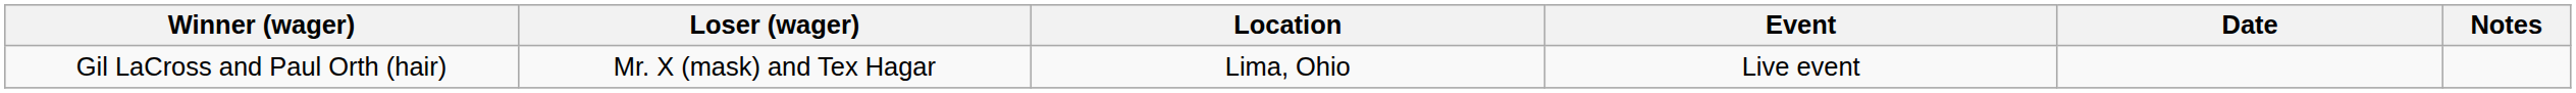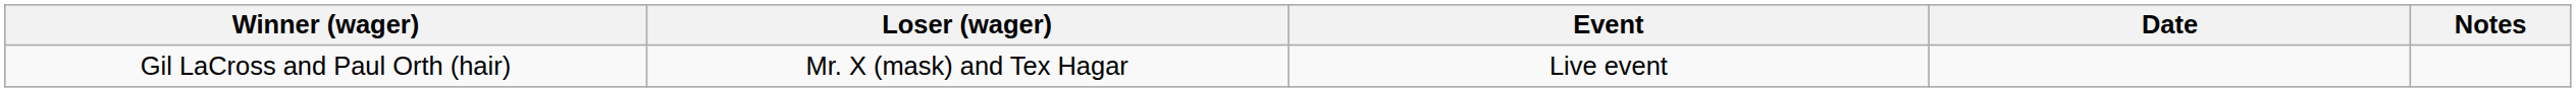 <table class="wikitable sortable" width=100%  style="text-align: center">
 <tr>
 <th width=20% scope="col">Winner (wager)</th>
 <th width=20% scope="col">Loser (wager)</th>
-<th width=20% scope="col">Location</th>
 <th width=20% scope="col">Event</th>
 <th width=15% scope="col">Date</th>
 <th class="unsortable" width=5% scope="col">Notes</th>
 </tr>
 <tr>
 <td>Gil LaCross and Paul Orth (hair)</td>
 <td>Mr. X (mask) and Tex Hagar</td>
-<td>Lima, Ohio</td>
 <td>Live event</td>
 <td></td>
 <td></td>
 </tr>
 </table>
